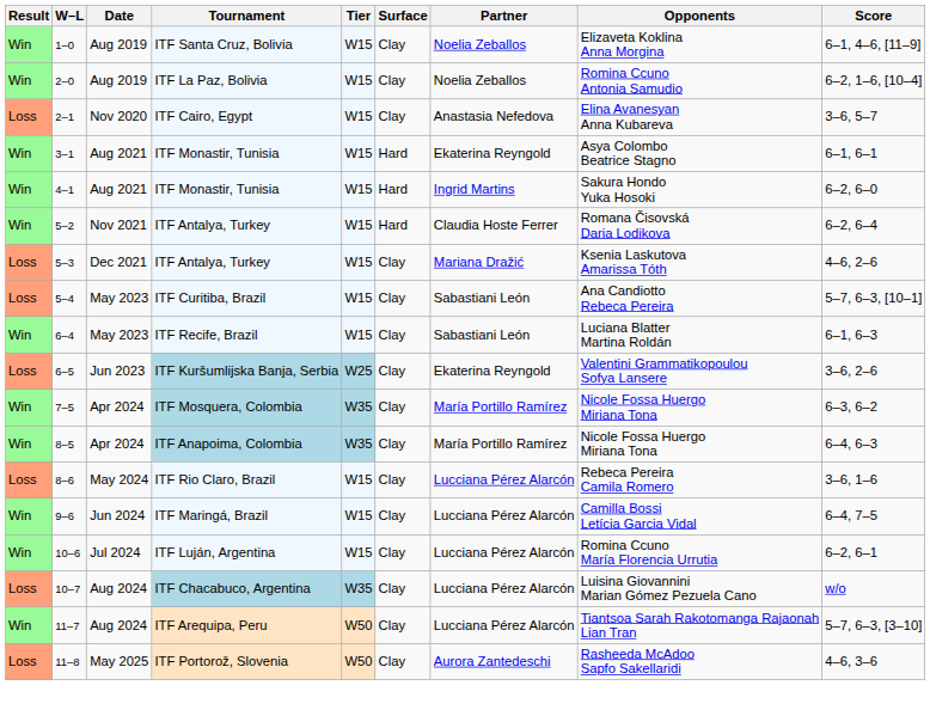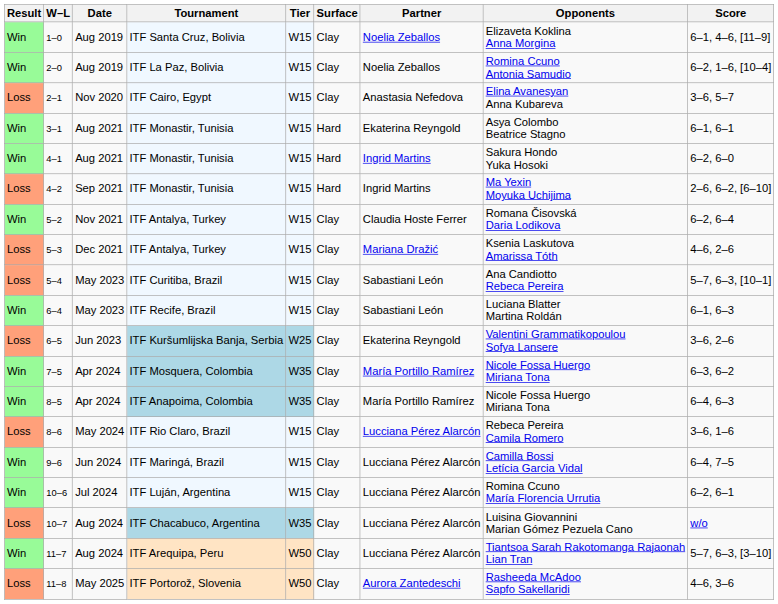 <table class="sortable wikitable">
 <tr>
 <th>Result</th>
 <th class="unsortable">W–L</th>
 <th>Date</th>
 <th>Tournament</th>
 <th>Tier</th>
 <th>Surface</th>
 <th>Partner</th>
 <th>Opponents</th>
 <th class="unsortable">Score</th>
 </tr>
 <tr>
 <td style="background:#98fb98;">Win</td>
 <td><small>1–0</small></td>
 <td>Aug 2019</td>
 <td style="background:#f0f8ff;">ITF Santa Cruz, Bolivia</td>
 <td style="background:#f0f8ff;">W15</td>
 <td>Clay</td>
 <td> <a href='#'>Noelia Zeballos</a></td>
 <td> Elizaveta Koklina <br>  <a href='#'>Anna Morgina</a></td>
 <td>6–1, 4–6, [11–9]</td>
 </tr>
 <tr>
 <td style="background:#98fb98;">Win</td>
 <td><small>2–0</small></td>
 <td>Aug 2019</td>
 <td style="background:#f0f8ff;">ITF La Paz, Bolivia</td>
 <td style="background:#f0f8ff;">W15</td>
 <td>Clay</td>
 <td> Noelia Zeballos</td>
 <td> <a href='#'>Romina Ccuno</a> <br>  <a href='#'>Antonia Samudio</a></td>
 <td>6–2, 1–6, [10–4]</td>
 </tr>
 <tr>
 <td style="background:#ffa07a;">Loss</td>
 <td><small>2–1</small></td>
 <td>Nov 2020</td>
 <td style="background:#f0f8ff;">ITF Cairo, Egypt</td>
 <td style="background:#f0f8ff;">W15</td>
 <td>Clay</td>
 <td> Anastasia Nefedova</td>
 <td> <a href='#'>Elina Avanesyan</a> <br>  Anna Kubareva</td>
 <td>3–6, 5–7</td>
 </tr>
 <tr>
 <td style="background:#98fb98;">Win</td>
 <td><small>3–1</small></td>
 <td>Aug 2021</td>
 <td style="background:#f0f8ff;">ITF Monastir, Tunisia</td>
 <td style="background:#f0f8ff;">W15</td>
 <td>Hard</td>
 <td> Ekaterina Reyngold</td>
 <td> Asya Colombo <br>  Beatrice Stagno</td>
 <td>6–1, 6–1</td>
 </tr>
 <tr>
 <td style="background:#98fb98;">Win</td>
 <td><small>4–1</small></td>
 <td>Aug 2021</td>
 <td style="background:#f0f8ff;">ITF Monastir, Tunisia</td>
 <td style="background:#f0f8ff;">W15</td>
 <td>Hard</td>
 <td> <a href='#'>Ingrid Martins</a></td>
 <td> Sakura Hondo <br>  Yuka Hosoki</td>
 <td>6–2, 6–0</td>
 </tr>
 <tr>
+<td style="background:#ffa07a;">Loss</td>
+<td><small>4–2</small></td>
+<td>Sep 2021</td>
+<td style="background:#f0f8ff;">ITF Monastir, Tunisia</td>
+<td style="background:#f0f8ff;">W15</td>
+<td>Hard</td>
+<td> Ingrid Martins</td>
+<td> <a href='#'>Ma Yexin</a> <br>  <a href='#'>Moyuka Uchijima</a></td>
+<td>2–6, 6–2, [6–10]</td>
+</tr>
+<tr>
 <td style="background:#98fb98;">Win</td>
 <td><small>5–2</small></td>
 <td>Nov 2021</td>
 <td style="background:#f0f8ff;">ITF Antalya, Turkey</td>
 <td style="background:#f0f8ff;">W15</td>
-<td>Hard</td>
+<td>Clay</td>
 <td> Claudia Hoste Ferrer</td>
 <td> Romana Čisovská <br>  <a href='#'>Daria Lodikova</a></td>
 <td>6–2, 6–4</td>
 </tr>
 <tr>
 <td style="background:#ffa07a;">Loss</td>
 <td><small>5–3</small></td>
 <td>Dec 2021</td>
 <td style="background:#f0f8ff;">ITF Antalya, Turkey</td>
 <td style="background:#f0f8ff;">W15</td>
 <td>Clay</td>
 <td> <a href='#'>Mariana Dražić</a></td>
 <td> Ksenia Laskutova <br>  <a href='#'>Amarissa Tóth</a></td>
 <td>4–6, 2–6</td>
 </tr>
 <tr>
 <td style="background:#ffa07a;">Loss</td>
 <td><small>5–4</small></td>
 <td>May 2023</td>
 <td style="background:#f0f8ff;">ITF Curitiba, Brazil</td>
 <td style="background:#f0f8ff;">W15</td>
 <td>Clay</td>
 <td> Sabastiani León</td>
 <td> Ana Candiotto <br>  <a href='#'>Rebeca Pereira</a></td>
 <td>5–7, 6–3, [10–1]</td>
 </tr>
 <tr>
 <td style="background:#98fb98;">Win</td>
 <td><small>6–4</small></td>
 <td>May 2023</td>
 <td style="background:#f0f8ff;">ITF Recife, Brazil</td>
 <td style="background:#f0f8ff;">W15</td>
 <td>Clay</td>
 <td> Sabastiani León</td>
 <td> Luciana Blatter <br>  Martina Roldán</td>
 <td>6–1, 6–3</td>
 </tr>
 <tr>
 <td style="background:#ffa07a">Loss</td>
 <td><small>6–5</small></td>
 <td>Jun 2023</td>
 <td style="background:lightblue;">ITF Kuršumlijska Banja, Serbia</td>
 <td style="background:lightblue;">W25</td>
 <td>Clay</td>
 <td> Ekaterina Reyngold</td>
 <td> <a href='#'>Valentini Grammatikopoulou</a> <br>  <a href='#'>Sofya Lansere</a></td>
 <td>3–6, 2–6</td>
 </tr>
 <tr>
 <td style="background:#98fb98;">Win</td>
 <td><small>7–5</small></td>
 <td>Apr 2024</td>
 <td style="background:lightblue;">ITF Mosquera, Colombia</td>
 <td style="background:lightblue;">W35</td>
 <td>Clay</td>
 <td> <a href='#'>María Portillo Ramírez</a></td>
 <td> <a href='#'>Nicole Fossa Huergo</a> <br>  <a href='#'>Miriana Tona</a></td>
 <td>6–3, 6–2</td>
 </tr>
 <tr>
 <td style="background:#98fb98;">Win</td>
 <td><small>8–5</small></td>
 <td>Apr 2024</td>
 <td style="background:lightblue;">ITF Anapoima, Colombia</td>
 <td style="background:lightblue;">W35</td>
 <td>Clay</td>
 <td> María Portillo Ramírez</td>
 <td> Nicole Fossa Huergo <br>  Miriana Tona</td>
 <td>6–4, 6–3</td>
 </tr>
 <tr>
 <td style="background:#ffa07a;">Loss</td>
 <td><small>8–6</small></td>
 <td>May 2024</td>
 <td style="background:#f0f8ff;">ITF Rio Claro, Brazil</td>
 <td style="background:#f0f8ff;">W15</td>
 <td>Clay</td>
 <td> <a href='#'>Lucciana Pérez Alarcón</a></td>
 <td> Rebeca Pereira <br>  <a href='#'>Camila Romero</a></td>
 <td>3–6, 1–6</td>
 </tr>
 <tr>
 <td style="background:#98fb98;">Win</td>
 <td><small>9–6</small></td>
 <td>Jun 2024</td>
 <td style="background:#f0f8ff;">ITF Maringá, Brazil</td>
 <td style="background:#f0f8ff;">W15</td>
 <td>Clay</td>
 <td> Lucciana Pérez Alarcón</td>
 <td> <a href='#'>Camilla Bossi</a> <br>  <a href='#'>Letícia Garcia Vidal</a></td>
 <td>6–4, 7–5</td>
 </tr>
 <tr>
 <td style="background:#98fb98;">Win</td>
 <td><small>10–6</small></td>
 <td>Jul 2024</td>
 <td style="background:#f0f8ff;">ITF Luján, Argentina</td>
 <td style="background:#f0f8ff;">W15</td>
 <td>Clay</td>
 <td> Lucciana Pérez Alarcón</td>
 <td> Romina Ccuno <br>  <a href='#'>María Florencia Urrutia</a></td>
 <td>6–2, 6–1</td>
 </tr>
 <tr>
 <td style="background:#ffa07a;">Loss</td>
 <td><small>10–7</small></td>
 <td>Aug 2024</td>
 <td style="background:lightblue;">ITF Chacabuco, Argentina</td>
 <td style="background:lightblue;">W35</td>
 <td>Clay</td>
 <td> Lucciana Pérez Alarcón</td>
 <td> Luisina Giovannini <br>  Marian Gómez Pezuela Cano</td>
 <td><a href='#'>w/o</a></td>
 </tr>
 <tr>
 <td style="background:#98fb98;">Win</td>
 <td><small>11–7</small></td>
 <td>Aug 2024</td>
 <td style="background:#ffe4c4;">ITF Arequipa, Peru</td>
 <td style="background:#ffe4c4;">W50</td>
 <td>Clay</td>
 <td> Lucciana Pérez Alarcón</td>
 <td> <a href='#'>Tiantsoa Sarah Rakotomanga Rajaonah</a> <br>  <a href='#'>Lian Tran</a></td>
 <td>5–7, 6–3, [3–10]</td>
 </tr>
 <tr>
 <td style="background:#ffa07a;">Loss</td>
 <td><small>11–8</small></td>
 <td>May 2025</td>
 <td style="background:#ffe4c4;">ITF Portorož, Slovenia</td>
 <td style="background:#ffe4c4;">W50</td>
 <td>Clay</td>
 <td> <a href='#'>Aurora Zantedeschi</a></td>
 <td> <a href='#'>Rasheeda McAdoo</a> <br>  <a href='#'>Sapfo Sakellaridi</a></td>
 <td>4–6, 3–6</td>
 </tr>
 </table>
